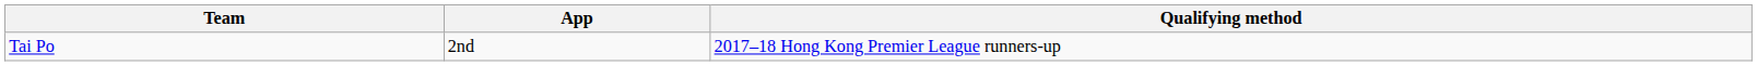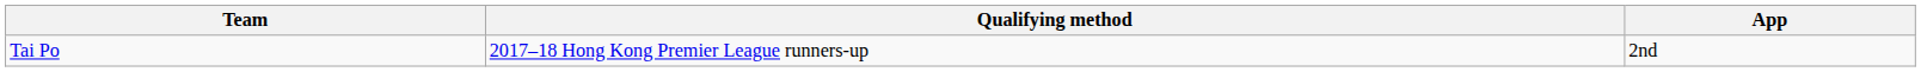 <table class="wikitable" style="table-layout:fixed;width:100%;">
 <tr>
 <th width=25%>Team</th>
+<th width=60%>Qualifying method</th>
 <th width=15%>App </th>
-<th width=60%>Qualifying method</th>
 </tr>
 <tr>
 <td> <a href='#'>Tai Po</a></td>
+<td><a href='#'>2017–18 Hong Kong Premier League</a> runners-up</td>
 <td>2nd </td>
-<td><a href='#'>2017–18 Hong Kong Premier League</a> runners-up</td>
 </tr>
 </table>
